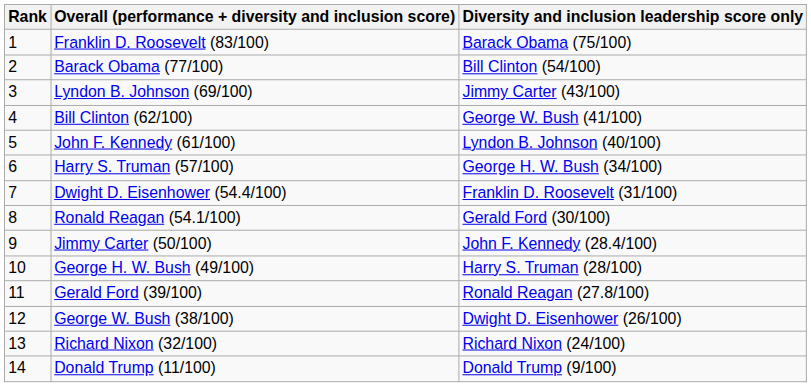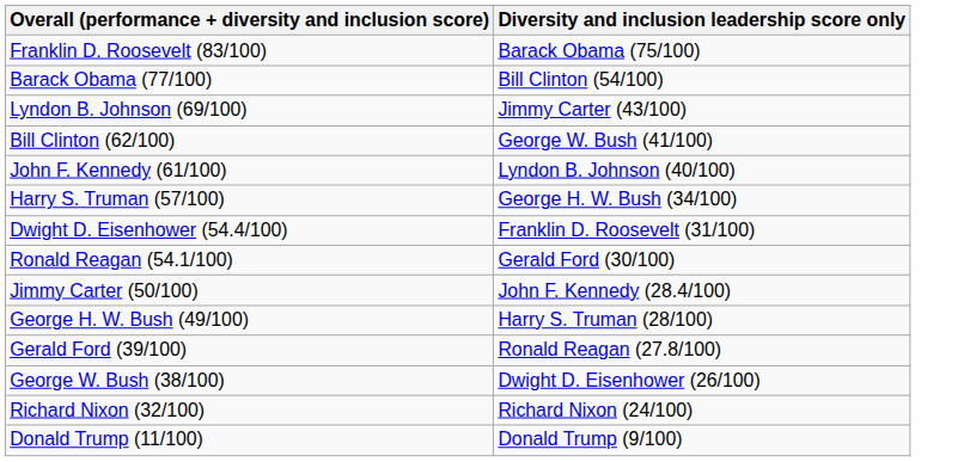 <table class="wikitable">
 <tr>
-<th>Rank</th>
 <th>Overall (performance + diversity and inclusion score)</th>
 <th>Diversity and inclusion leadership score only</th>
 </tr>
 <tr>
-<td>1</td>
 <td><a href='#'>Franklin D. Roosevelt</a> (83/100)</td>
 <td><a href='#'>Barack Obama</a> (75/100)</td>
 </tr>
 <tr>
-<td>2</td>
 <td><a href='#'>Barack Obama</a> (77/100)</td>
 <td><a href='#'>Bill Clinton</a> (54/100)</td>
 </tr>
 <tr>
-<td>3</td>
 <td><a href='#'>Lyndon B. Johnson</a> (69/100)</td>
 <td><a href='#'>Jimmy Carter</a> (43/100)</td>
 </tr>
 <tr>
-<td>4</td>
 <td><a href='#'>Bill Clinton</a> (62/100)</td>
 <td><a href='#'>George W. Bush</a> (41/100)</td>
 </tr>
 <tr>
-<td>5</td>
 <td><a href='#'>John F. Kennedy</a> (61/100)</td>
 <td><a href='#'>Lyndon B. Johnson</a> (40/100)</td>
 </tr>
 <tr>
-<td>6</td>
 <td><a href='#'>Harry S. Truman</a> (57/100)</td>
 <td><a href='#'>George H. W. Bush</a> (34/100)</td>
 </tr>
 <tr>
-<td>7</td>
 <td><a href='#'>Dwight D. Eisenhower</a> (54.4/100)</td>
 <td><a href='#'>Franklin D. Roosevelt</a> (31/100)</td>
 </tr>
 <tr>
-<td>8</td>
 <td><a href='#'>Ronald Reagan</a> (54.1/100)</td>
 <td><a href='#'>Gerald Ford</a> (30/100)</td>
 </tr>
 <tr>
-<td>9</td>
 <td><a href='#'>Jimmy Carter</a> (50/100)</td>
 <td><a href='#'>John F. Kennedy</a> (28.4/100)</td>
 </tr>
 <tr>
-<td>10</td>
 <td><a href='#'>George H. W. Bush</a> (49/100)</td>
 <td><a href='#'>Harry S. Truman</a> (28/100)</td>
 </tr>
 <tr>
-<td>11</td>
 <td><a href='#'>Gerald Ford</a> (39/100)</td>
 <td><a href='#'>Ronald Reagan</a> (27.8/100)</td>
 </tr>
 <tr>
-<td>12</td>
 <td><a href='#'>George W. Bush</a> (38/100)</td>
 <td><a href='#'>Dwight D. Eisenhower</a> (26/100)</td>
 </tr>
 <tr>
-<td>13</td>
 <td><a href='#'>Richard Nixon</a> (32/100)</td>
 <td><a href='#'>Richard Nixon</a> (24/100)</td>
 </tr>
 <tr>
-<td>14</td>
 <td><a href='#'>Donald Trump</a> (11/100)</td>
 <td><a href='#'>Donald Trump</a> (9/100)</td>
 </tr>
 </table>
